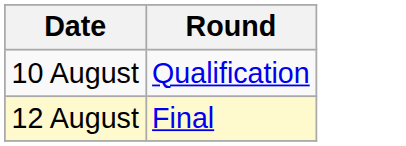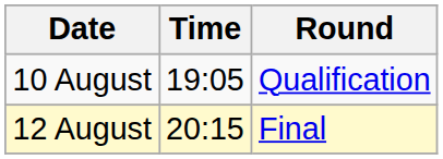 <table class="wikitable">
 <tr>
 <th>Date</th>
+<th>Time</th>
 <th>Round</th>
 </tr>
 <tr>
 <td>10 August</td>
+<td>19:05</td>
 <td><a href='#'>Qualification</a></td>
 </tr>
 <tr style=background:lemonchiffon>
 <td>12 August</td>
+<td>20:15</td>
 <td><a href='#'>Final</a></td>
 </tr>
 </table>
